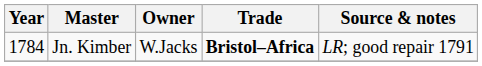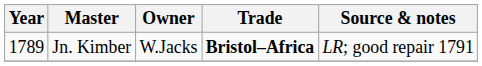 <table class=" wikitable">
 <tr>
 <th>Year</th>
 <th>Master</th>
 <th>Owner</th>
 <th>Trade</th>
 <th>Source & notes</th>
 </tr>
 <tr>
-<td>1784</td>
+<td>1789</td>
 <td>Jn. Kimber</td>
 <td>W.Jacks</td>
 <td><strong>Bristol–Africa</strong></td>
 <td><em>LR</em>; good repair 1791</td>
 </tr>
 <tr>
 </tr>
 </table>
